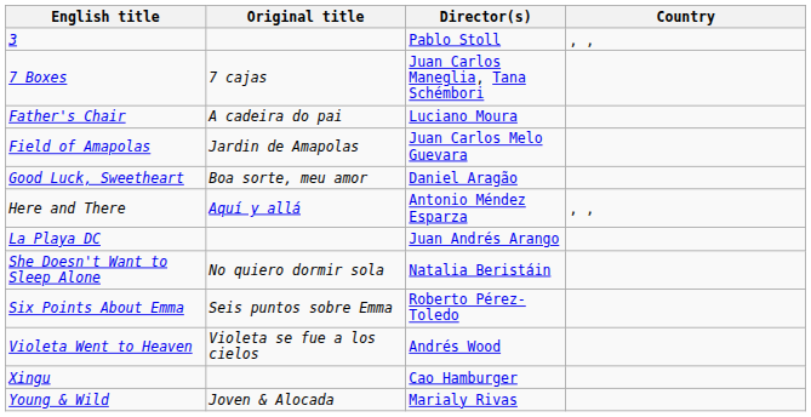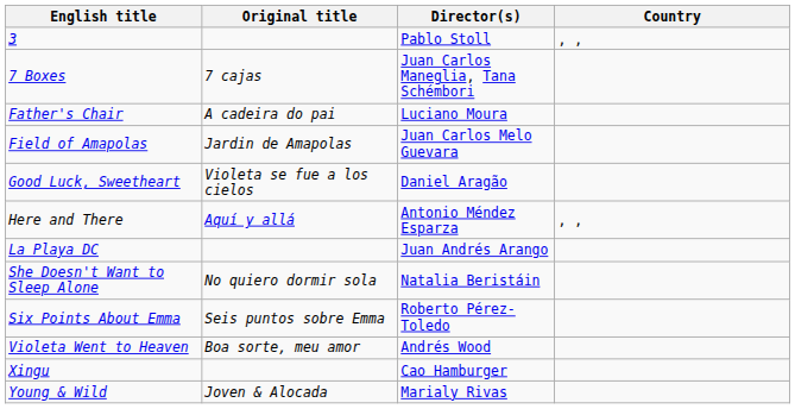 <table class="sortable wikitable" width="85%" cellpadding="5">
 <tr>
 <th width="25%">English title</th>
 <th width="25%">Original title</th>
 <th width="20%">Director(s)</th>
 <th width="30%">Country</th>
 </tr>
 <tr>
 <td><em><a href='#'>3</a></em></td>
 <td></td>
 <td><a href='#'>Pablo Stoll</a></td>
 <td>, , </td>
 </tr>
 <tr>
 <td><em><a href='#'>7 Boxes</a></em></td>
 <td><em>7 cajas</em></td>
 <td><a href='#'>Juan Carlos Maneglia</a>, <a href='#'>Tana Schémbori</a></td>
 <td></td>
 </tr>
 <tr>
 <td><em><a href='#'>Father's Chair</a></em></td>
 <td><em>A cadeira do pai</em></td>
 <td><a href='#'>Luciano Moura</a></td>
 <td></td>
 </tr>
 <tr>
 <td><em><a href='#'>Field of Amapolas</a></em></td>
 <td><em>Jardin de Amapolas</em></td>
 <td><a href='#'>Juan Carlos Melo Guevara</a></td>
 <td></td>
 </tr>
 <tr>
 <td><em><a href='#'>Good Luck, Sweetheart</a></em></td>
-<td><em>Boa sorte, meu amor</em></td>
+<td><em>Violeta se fue a los cielos</em></td>
 <td><a href='#'>Daniel Aragão</a></td>
 <td></td>
 </tr>
 <tr>
 <td><em>Here and There</em></td>
 <td><em><a href='#'>Aquí y allá</a></em></td>
 <td><a href='#'>Antonio Méndez Esparza</a></td>
 <td>, , </td>
 </tr>
 <tr>
 <td><em><a href='#'>La Playa DC</a></em></td>
 <td></td>
 <td><a href='#'>Juan Andrés Arango</a></td>
 <td></td>
 </tr>
 <tr>
 <td><em><a href='#'>She Doesn't Want to Sleep Alone</a></em></td>
 <td><em>No quiero dormir sola</em></td>
 <td><a href='#'>Natalia Beristáin</a></td>
 <td></td>
 </tr>
 <tr>
 <td><em><a href='#'>Six Points About Emma</a></em></td>
 <td><em>Seis puntos sobre Emma</em></td>
 <td><a href='#'>Roberto Pérez-Toledo</a></td>
 <td></td>
 </tr>
 <tr>
 <td><em><a href='#'>Violeta Went to Heaven</a></em></td>
-<td><em>Violeta se fue a los cielos</em></td>
+<td><em>Boa sorte, meu amor</em></td>
 <td><a href='#'>Andrés Wood</a></td>
 <td></td>
 </tr>
 <tr>
 <td><em><a href='#'>Xingu</a></em></td>
 <td></td>
 <td><a href='#'>Cao Hamburger</a></td>
 <td></td>
 </tr>
 <tr>
 <td><em><a href='#'>Young & Wild</a></em></td>
 <td><em>Joven & Alocada</em></td>
 <td><a href='#'>Marialy Rivas</a></td>
 <td></td>
 </tr>
 </table>
